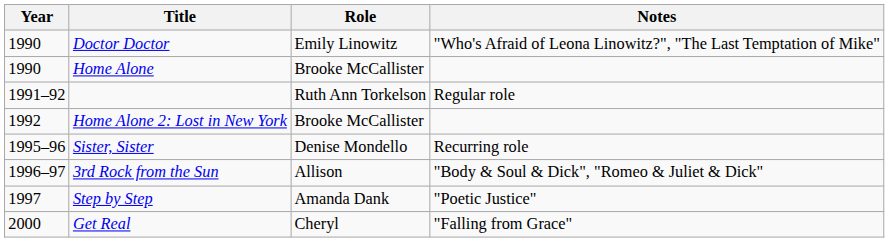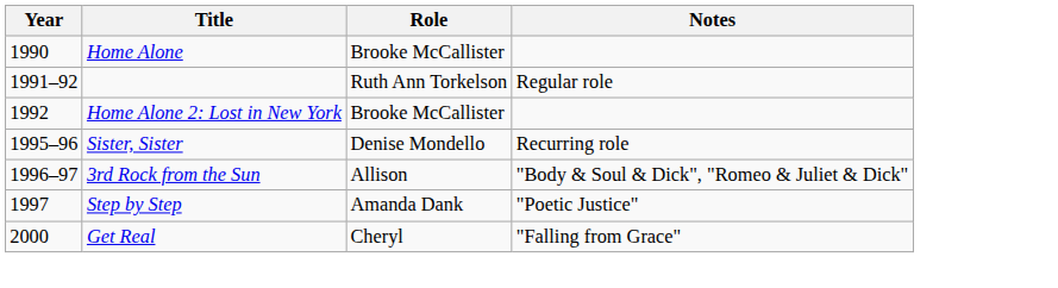 <table class="wikitable sortable">
 <tr>
 <th>Year</th>
 <th>Title</th>
 <th>Role</th>
 <th class="unsortable">Notes</th>
-</tr>
-<tr>
-<td>1990</td>
-<td><em><a href='#'>Doctor Doctor</a></em></td>
-<td>Emily Linowitz</td>
-<td>"Who's Afraid of Leona Linowitz?", "The Last Temptation of Mike"</td>
 </tr>
 <tr>
 <td>1990</td>
 <td><em><a href='#'>Home Alone</a></em></td>
 <td>Brooke McCallister</td>
 <td></td>
 </tr>
 <tr>
 <td>1991–92</td>
 <td><em></em></td>
 <td>Ruth Ann Torkelson</td>
 <td>Regular role</td>
 </tr>
 <tr>
 <td>1992</td>
 <td><em><a href='#'>Home Alone 2: Lost in New York</a></em></td>
 <td>Brooke McCallister</td>
 <td></td>
 </tr>
 <tr>
 <td>1995–96</td>
 <td><em><a href='#'>Sister, Sister</a></em></td>
 <td>Denise Mondello</td>
 <td>Recurring role</td>
 </tr>
 <tr>
 <td>1996–97</td>
 <td><em><a href='#'>3rd Rock from the Sun</a></em></td>
 <td>Allison</td>
 <td>"Body & Soul & Dick", "Romeo & Juliet & Dick"</td>
 </tr>
 <tr>
 <td>1997</td>
 <td><em><a href='#'>Step by Step</a></em></td>
 <td>Amanda Dank</td>
 <td>"Poetic Justice"</td>
 </tr>
 <tr>
 <td>2000</td>
 <td><em><a href='#'>Get Real</a></em></td>
 <td>Cheryl</td>
 <td>"Falling from Grace"</td>
 </tr>
 </table>
